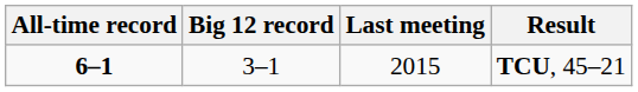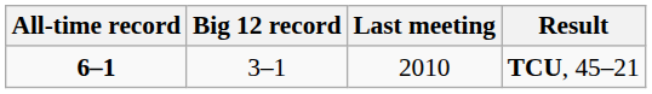 <table class="wikitable">
 <tr style="text-align:center;">
 <th>All-time record</th>
 <th>Big 12 record</th>
 <th>Last meeting</th>
 <th>Result</th>
 </tr>
 <tr style="text-align:center;">
 <td><strong>6–1</strong></td>
 <td>3–1</td>
-<td>2015</td>
+<td>2010</td>
 <td><strong>TCU</strong>, 45–21</td>
 </tr>
 </table>
